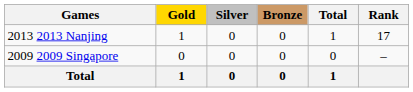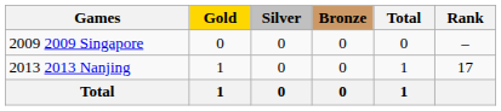 <table class="wikitable sortable" style="text-align:center;">
 <tr>
 <th width=180>Games</th>
 <th scope="col" style="background:gold; width:55px;">Gold</th>
 <th scope="col" style="background:silver; width:55px;">Silver</th>
 <th scope="col" style="background:#cc9966; width:55px;">Bronze</th>
 <th width=55>Total</th>
 <th width=55>Rank</th>
 </tr>
 <tr>
+<td align=left><span>2009</span> <a href='#'>2009 Singapore</a></td>
+<td>0</td>
+<td>0</td>
+<td>0</td>
+<td>0</td>
+<td>–</td>
+</tr>
+<tr>
 <td align=left><span>2013</span> <a href='#'>2013 Nanjing</a></td>
 <td>1</td>
 <td>0</td>
 <td>0</td>
 <td>1</td>
 <td>17</td>
-</tr>
-<tr>
-<td align=left><span>2009</span> <a href='#'>2009 Singapore</a></td>
-<td>0</td>
-<td>0</td>
-<td>0</td>
-<td>0</td>
-<td>–</td>
 </tr>
 <tr class="sortbottom">
 <th>Total</th>
 <th>1</th>
 <th>0</th>
 <th>0</th>
 <th>1</th>
 <th></th>
 </tr>
 </table>
